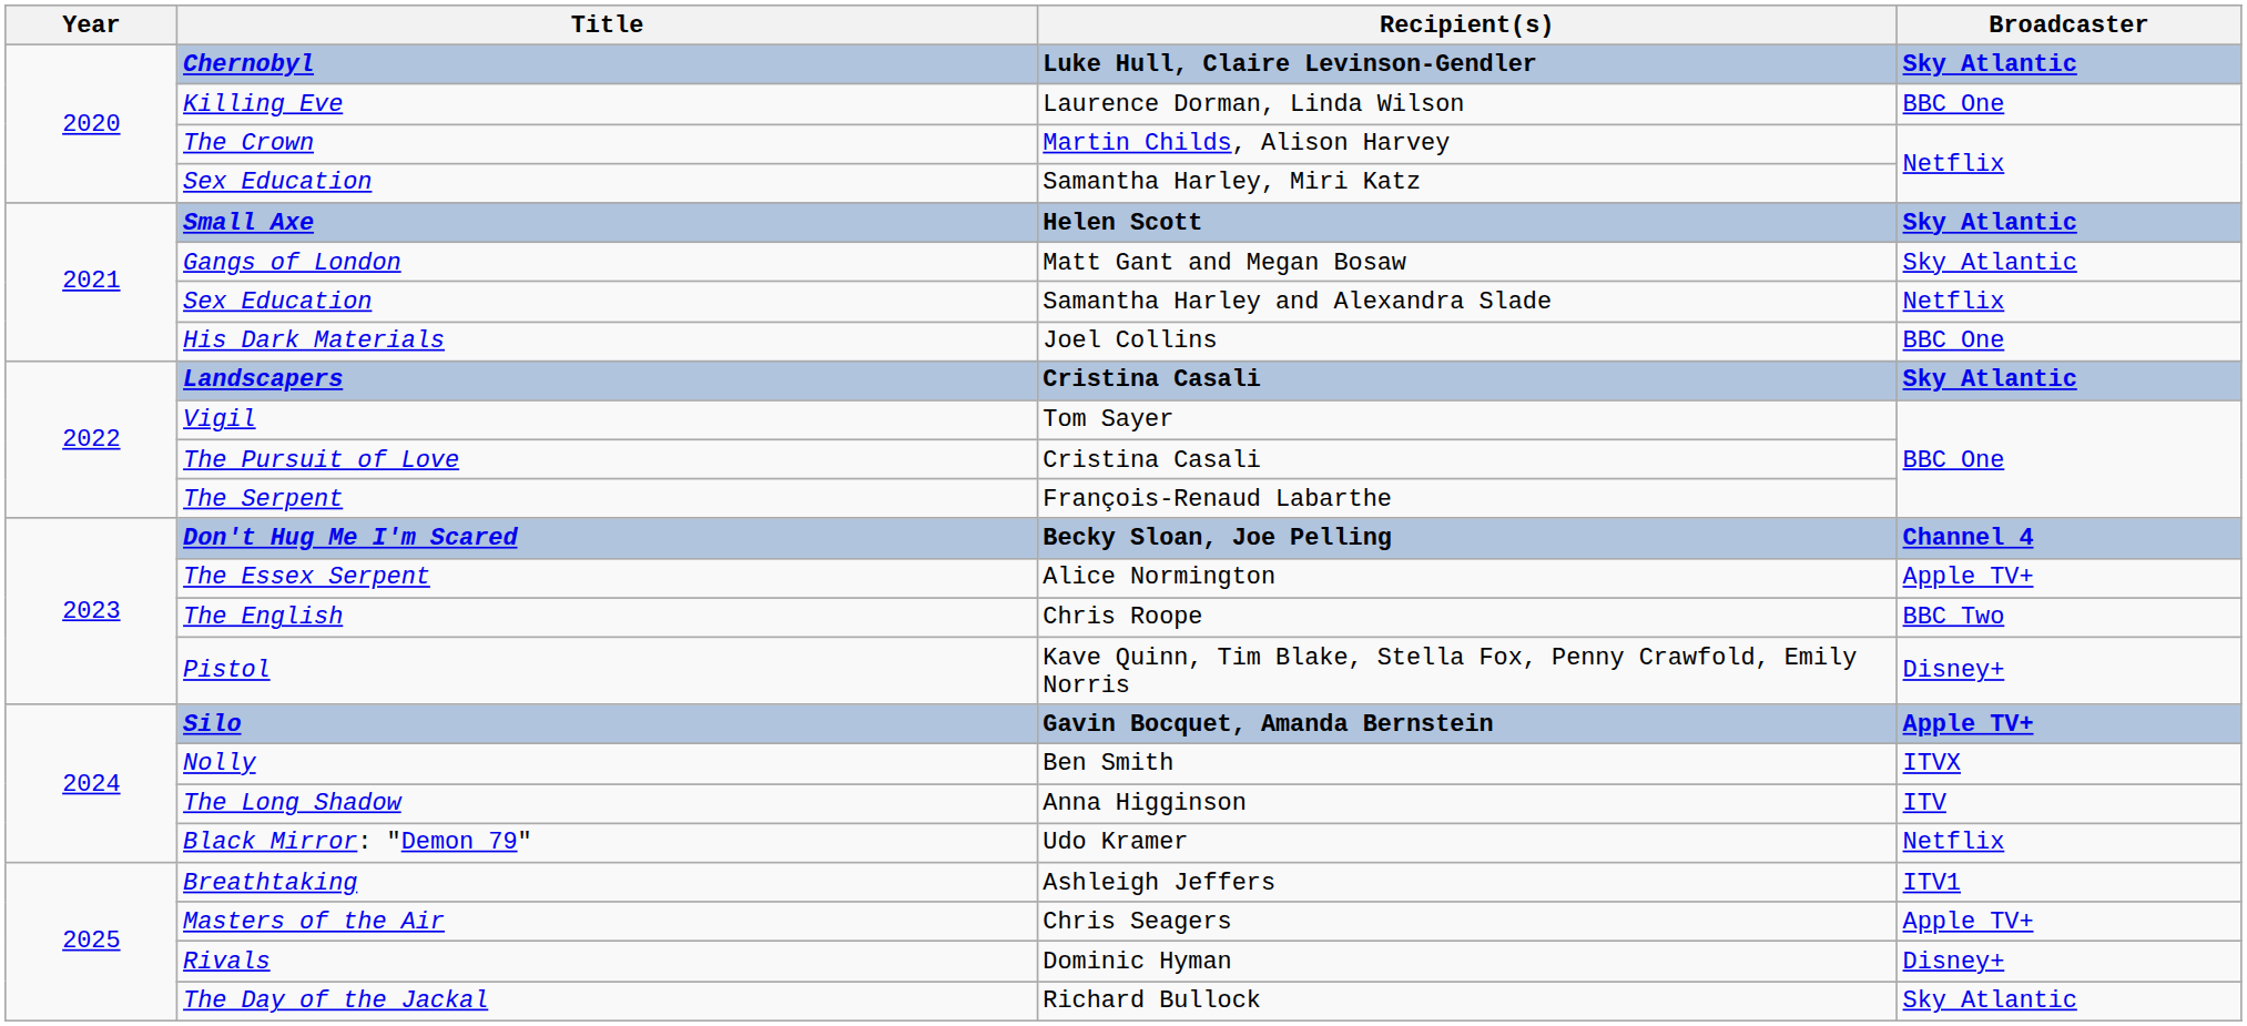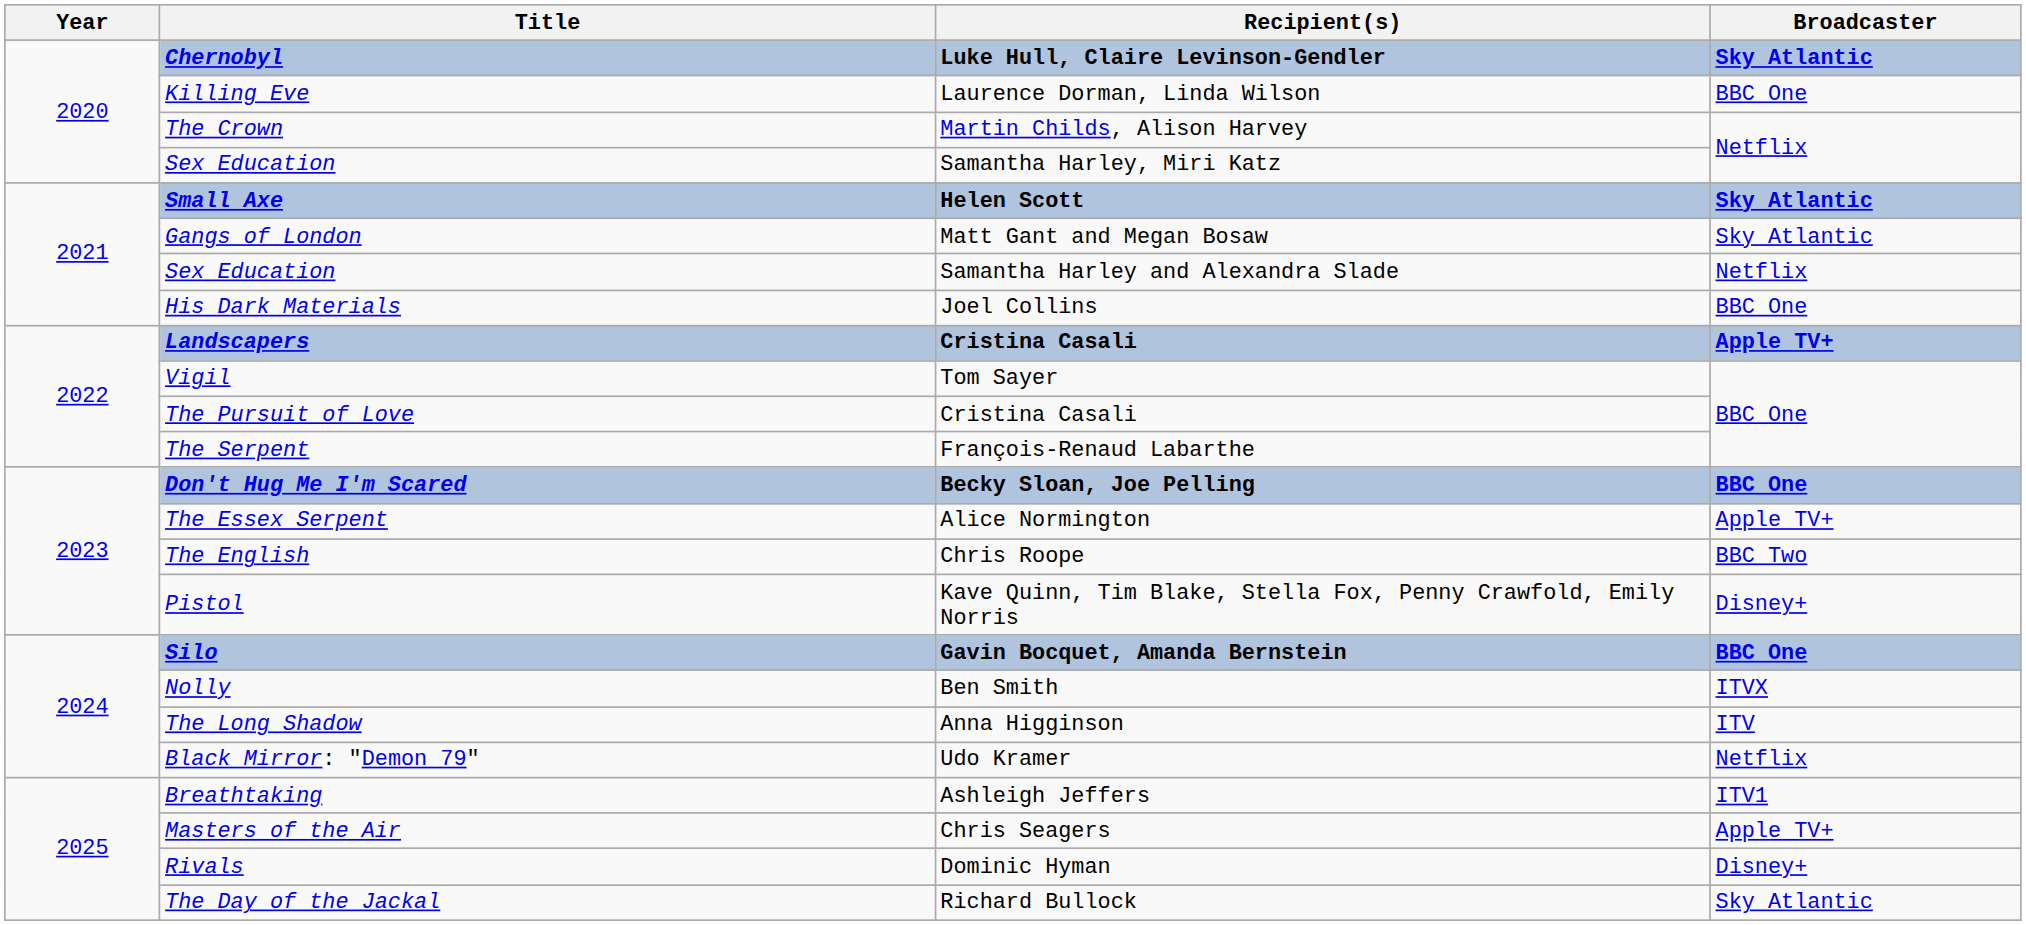 <table class="wikitable" width="95%">
 <tr>
 <th width=5%>Year</th>
 <th width=25%>Title</th>
 <th width=25%><strong>Recipient(s)</strong></th>
 <th width=10%><strong>Broadcaster</strong></th>
 </tr>
 <tr>
 <td rowspan="4" style="text-align:center;"><a href='#'>2020</a><br></td>
 <td style="background:#B0C4DE;"><strong><em><a href='#'>Chernobyl</a></em></strong></td>
 <td style="background:#B0C4DE;"><strong>Luke Hull, Claire Levinson-Gendler</strong></td>
 <td style="background:#B0C4DE;"><strong><a href='#'>Sky Atlantic</a></strong></td>
 </tr>
 <tr>
 <td><em><a href='#'>Killing Eve</a></em></td>
 <td>Laurence Dorman, Linda Wilson</td>
 <td><a href='#'>BBC One</a></td>
 </tr>
 <tr>
 <td><em><a href='#'>The Crown</a></em></td>
 <td><a href='#'>Martin Childs</a>, Alison Harvey</td>
 <td rowspan="2"><a href='#'>Netflix</a></td>
 </tr>
 <tr>
 <td><em><a href='#'>Sex Education</a></em></td>
 <td>Samantha Harley, Miri Katz</td>
 </tr>
 <tr>
 <td rowspan="4" style="text-align:center;"><a href='#'>2021</a><br></td>
 <td style="background:#B0C4DE;"><strong><em><a href='#'>Small Axe</a></em></strong></td>
 <td style="background:#B0C4DE;"><strong>Helen Scott</strong></td>
 <td style="background:#B0C4DE;"><strong><a href='#'>Sky Atlantic</a></strong></td>
 </tr>
 <tr>
 <td><em><a href='#'>Gangs of London</a></em></td>
 <td>Matt Gant and Megan Bosaw</td>
 <td><a href='#'>Sky Atlantic</a></td>
 </tr>
 <tr>
 <td><em><a href='#'>Sex Education</a></em></td>
 <td>Samantha Harley and Alexandra Slade</td>
 <td><a href='#'>Netflix</a></td>
 </tr>
 <tr>
 <td><em><a href='#'>His Dark Materials</a></em></td>
 <td>Joel Collins</td>
 <td><a href='#'>BBC One</a></td>
 </tr>
 <tr>
 <td rowspan="4" style="text-align:center;"><a href='#'>2022</a><br></td>
 <td style="background:#B0C4DE;"><strong><em><a href='#'>Landscapers</a></em></strong></td>
 <td style="background:#B0C4DE;"><strong>Cristina Casali</strong></td>
-<td style="background:#B0C4DE;"><strong><a href='#'>Sky Atlantic</a></strong></td>
+<td style="background:#B0C4DE;"><strong><a href='#'>Apple TV+</a></strong></td>
 </tr>
 <tr>
 <td><em><a href='#'>Vigil</a></em></td>
 <td>Tom Sayer</td>
 <td rowspan="3"><a href='#'>BBC One</a></td>
 </tr>
 <tr>
 <td><em><a href='#'>The Pursuit of Love</a></em></td>
 <td>Cristina Casali</td>
 </tr>
 <tr>
 <td><em><a href='#'>The Serpent</a></em></td>
 <td>François-Renaud Labarthe</td>
 </tr>
 <tr>
 <td rowspan="4" style="text-align:center;"><a href='#'>2023</a><br></td>
 <td style="background:#B0C4DE;"><strong><em><a href='#'>Don't Hug Me I'm Scared</a></em></strong></td>
 <td style="background:#B0C4DE;"><strong>Becky Sloan, Joe Pelling</strong></td>
-<td style="background:#B0C4DE;"><strong><a href='#'>Channel 4</a></strong></td>
+<td style="background:#B0C4DE;"><strong><a href='#'>BBC One</a></strong></td>
 </tr>
 <tr>
 <td><em><a href='#'>The Essex Serpent</a></em></td>
 <td>Alice Normington</td>
 <td><a href='#'>Apple TV+</a></td>
 </tr>
 <tr>
 <td><em><a href='#'>The English</a></em></td>
 <td>Chris Roope</td>
 <td><a href='#'>BBC Two</a></td>
 </tr>
 <tr>
 <td><em><a href='#'>Pistol</a></em></td>
 <td>Kave Quinn, Tim Blake, Stella Fox, Penny Crawfold, Emily Norris</td>
 <td><a href='#'>Disney+</a></td>
 </tr>
 <tr>
 <td rowspan="4" style="text-align:center;"><a href='#'>2024</a><br></td>
 <td style="background:#B0C4DE;"><strong><em><a href='#'>Silo</a></em></strong></td>
 <td style="background:#B0C4DE;"><strong>Gavin Bocquet, Amanda Bernstein</strong></td>
-<td style="background:#B0C4DE;"><strong><a href='#'>Apple TV+</a></strong></td>
+<td style="background:#B0C4DE;"><strong><a href='#'>BBC One</a></strong></td>
 </tr>
 <tr>
 <td><em><a href='#'>Nolly</a></em></td>
 <td>Ben Smith</td>
 <td><a href='#'>ITVX</a></td>
 </tr>
 <tr>
 <td><em><a href='#'>The Long Shadow</a></em></td>
 <td>Anna Higginson</td>
 <td><a href='#'>ITV</a></td>
 </tr>
 <tr>
 <td><em><a href='#'>Black Mirror</a></em>: "<a href='#'>Demon 79</a>"</td>
 <td>Udo Kramer</td>
 <td><a href='#'>Netflix</a></td>
 </tr>
 <tr>
 <td rowspan="4" style="text-align:center;"><a href='#'>2025</a><br></td>
 <td><em><a href='#'>Breathtaking</a></em></td>
 <td>Ashleigh Jeffers</td>
 <td><a href='#'>ITV1</a></td>
 </tr>
 <tr>
 <td><em><a href='#'>Masters of the Air</a></em></td>
 <td>Chris Seagers</td>
 <td><a href='#'>Apple TV+</a></td>
 </tr>
 <tr>
 <td><em><a href='#'>Rivals</a></em></td>
 <td>Dominic Hyman</td>
 <td><a href='#'>Disney+</a></td>
 </tr>
 <tr>
 <td><em><a href='#'>The Day of the Jackal</a></em></td>
 <td>Richard Bullock</td>
 <td><a href='#'>Sky Atlantic</a></td>
 </tr>
 <tr>
 </tr>
 </table>
